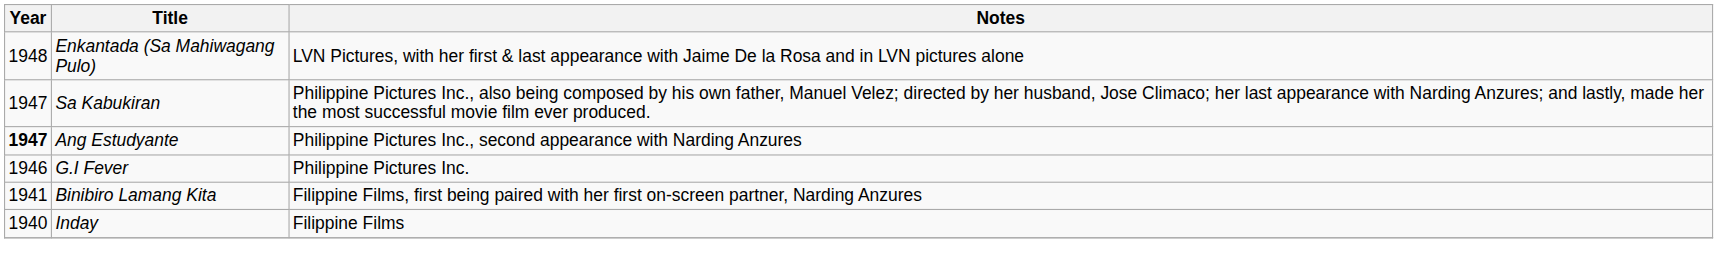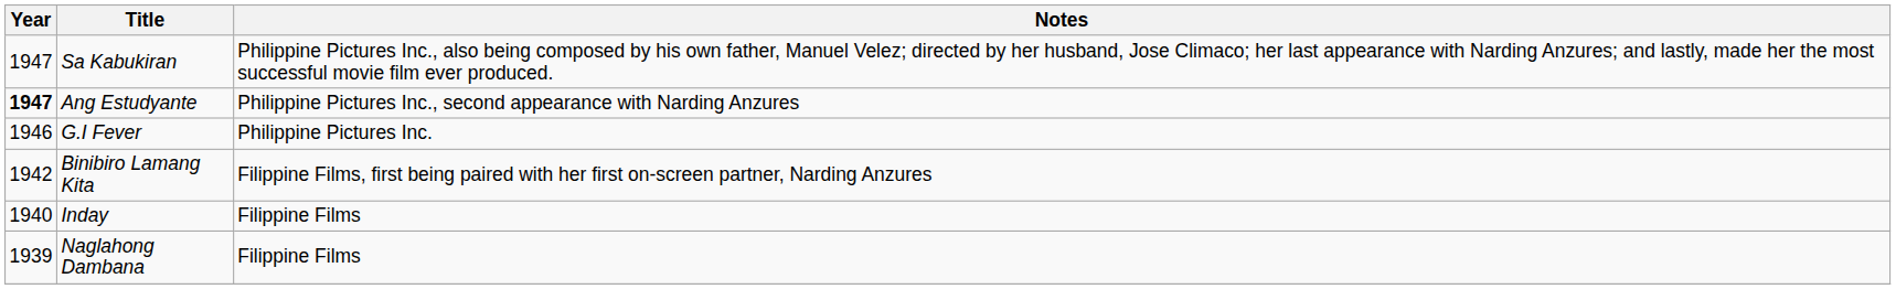 <table class="wikitable">
 <tr>
 <th>Year</th>
 <th>Title</th>
 <th>Notes</th>
-</tr>
-<tr>
-<td>1948</td>
-<td><em>Enkantada (Sa Mahiwagang Pulo)</em></td>
-<td>LVN Pictures, with her first & last appearance with Jaime De la Rosa and in LVN pictures alone</td>
 </tr>
 <tr>
 <td>1947</td>
 <td><em>Sa Kabukiran</em></td>
 <td>Philippine Pictures Inc., also being composed by his own father, Manuel Velez; directed by her husband, Jose Climaco; her last appearance with Narding Anzures; and lastly, made her the most successful movie film ever produced.</td>
 </tr>
 <tr>
 <td><strong>1947</strong></td>
 <td><em>Ang Estudyante</em></td>
 <td>Philippine Pictures Inc., second appearance with Narding Anzures</td>
 </tr>
 <tr>
 <td>1946</td>
 <td><em>G.I Fever</em></td>
 <td>Philippine Pictures Inc.</td>
 </tr>
 <tr>
-<td>1941</td>
+<td>1942</td>
 <td><em>Binibiro Lamang Kita</em></td>
 <td>Filippine Films, first being paired with her first on-screen partner, Narding Anzures</td>
 </tr>
 <tr>
 <td>1940</td>
 <td><em>Inday</em></td>
 <td>Filippine Films</td>
 </tr>
 <tr>
+<td>1939</td>
+<td><em>Naglahong Dambana</em></td>
+<td>Filippine Films</td>
+</tr>
+<tr>
 </tr>
 </table>
